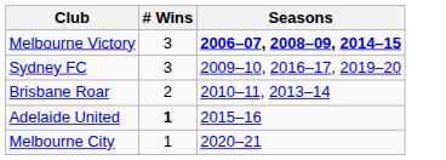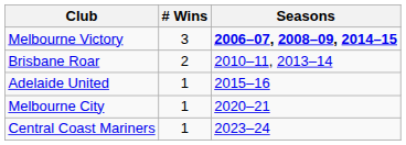 <table class="wikitable">
 <tr>
 <th>Club</th>
 <th># Wins</th>
 <th>Seasons</th>
 </tr>
 <tr>
 <td><a href='#'>Melbourne Victory</a></td>
 <td style="text-align:center">3</td>
 <td><strong><a href='#'>2006–07</a>, <a href='#'>2008–09</a>, <a href='#'>2014–15</a></strong></td>
 </tr>
 <tr>
-<td><a href='#'>Sydney FC</a></td>
-<td style="text-align:center">3</td>
-<td><a href='#'>2009–10</a>, <a href='#'>2016–17</a>, <a href='#'>2019–20</a></td>
-</tr>
-<tr>
 <td><a href='#'>Brisbane Roar</a></td>
 <td style="text-align:center">2</td>
 <td><a href='#'>2010–11</a>, <a href='#'>2013–14</a></td>
 </tr>
 <tr>
 <td><a href='#'>Adelaide United</a></td>
-<td style="text-align:center"><strong>1</strong></td>
+<td style="text-align:center">1</td>
 <td><a href='#'>2015–16</a></td>
 </tr>
 <tr>
 <td><a href='#'>Melbourne City</a></td>
 <td style="text-align:center">1</td>
 <td><a href='#'>2020–21</a></td>
 </tr>
+<tr>
+<td><a href='#'>Central Coast Mariners</a></td>
+<td style="text-align:center">1</td>
+<td><a href='#'>2023–24</a></td>
+</tr>
 </table>
